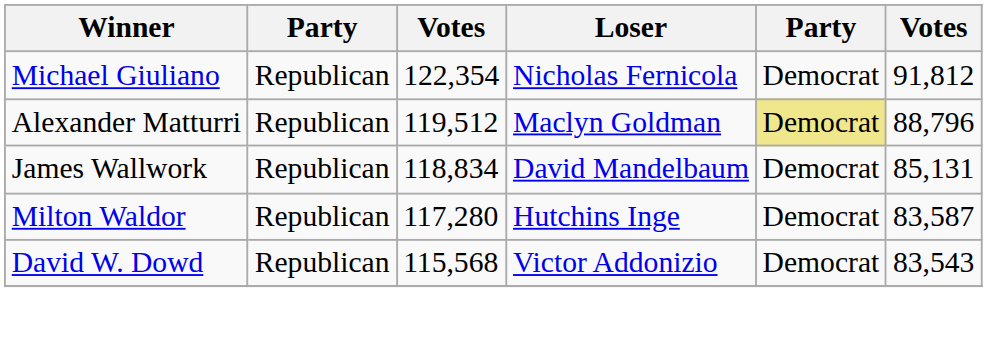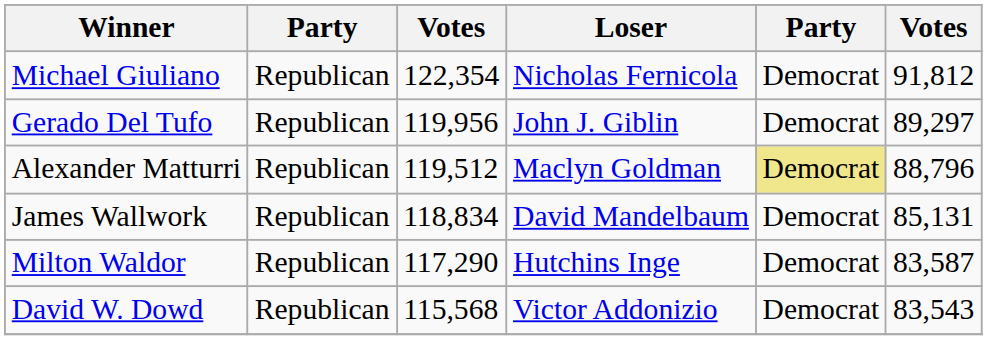 <table class="wikitable">
 <tr>
 <th>Winner</th>
 <th>Party</th>
 <th>Votes</th>
 <th>Loser</th>
 <th>Party</th>
 <th>Votes</th>
 </tr>
 <tr>
 <td><a href='#'>Michael Giuliano</a></td>
 <td>Republican</td>
 <td>122,354</td>
 <td><a href='#'>Nicholas Fernicola</a></td>
 <td>Democrat</td>
 <td>91,812</td>
+</tr>
+<tr>
+<td><a href='#'>Gerado Del Tufo</a></td>
+<td>Republican</td>
+<td>119,956</td>
+<td><a href='#'>John J. Giblin</a></td>
+<td>Democrat</td>
+<td>89,297</td>
 </tr>
 <tr>
 <td>Alexander Matturri</td>
 <td>Republican</td>
 <td>119,512</td>
 <td><a href='#'>Maclyn Goldman</a></td>
 <td style="background: khaki;">Democrat</td>
 <td>88,796</td>
 </tr>
 <tr>
 <td>James Wallwork</td>
 <td>Republican</td>
 <td>118,834</td>
 <td><a href='#'>David Mandelbaum</a></td>
 <td>Democrat</td>
 <td>85,131</td>
 </tr>
 <tr>
 <td><a href='#'>Milton Waldor</a></td>
 <td>Republican</td>
-<td>117,280</td>
+<td>117,290</td>
 <td><a href='#'>Hutchins Inge</a></td>
 <td>Democrat</td>
 <td>83,587</td>
 </tr>
 <tr>
 <td><a href='#'>David W. Dowd</a></td>
 <td>Republican</td>
 <td>115,568</td>
 <td><a href='#'>Victor Addonizio</a></td>
 <td>Democrat</td>
 <td>83,543</td>
 </tr>
 <tr>
 </tr>
 </table>
